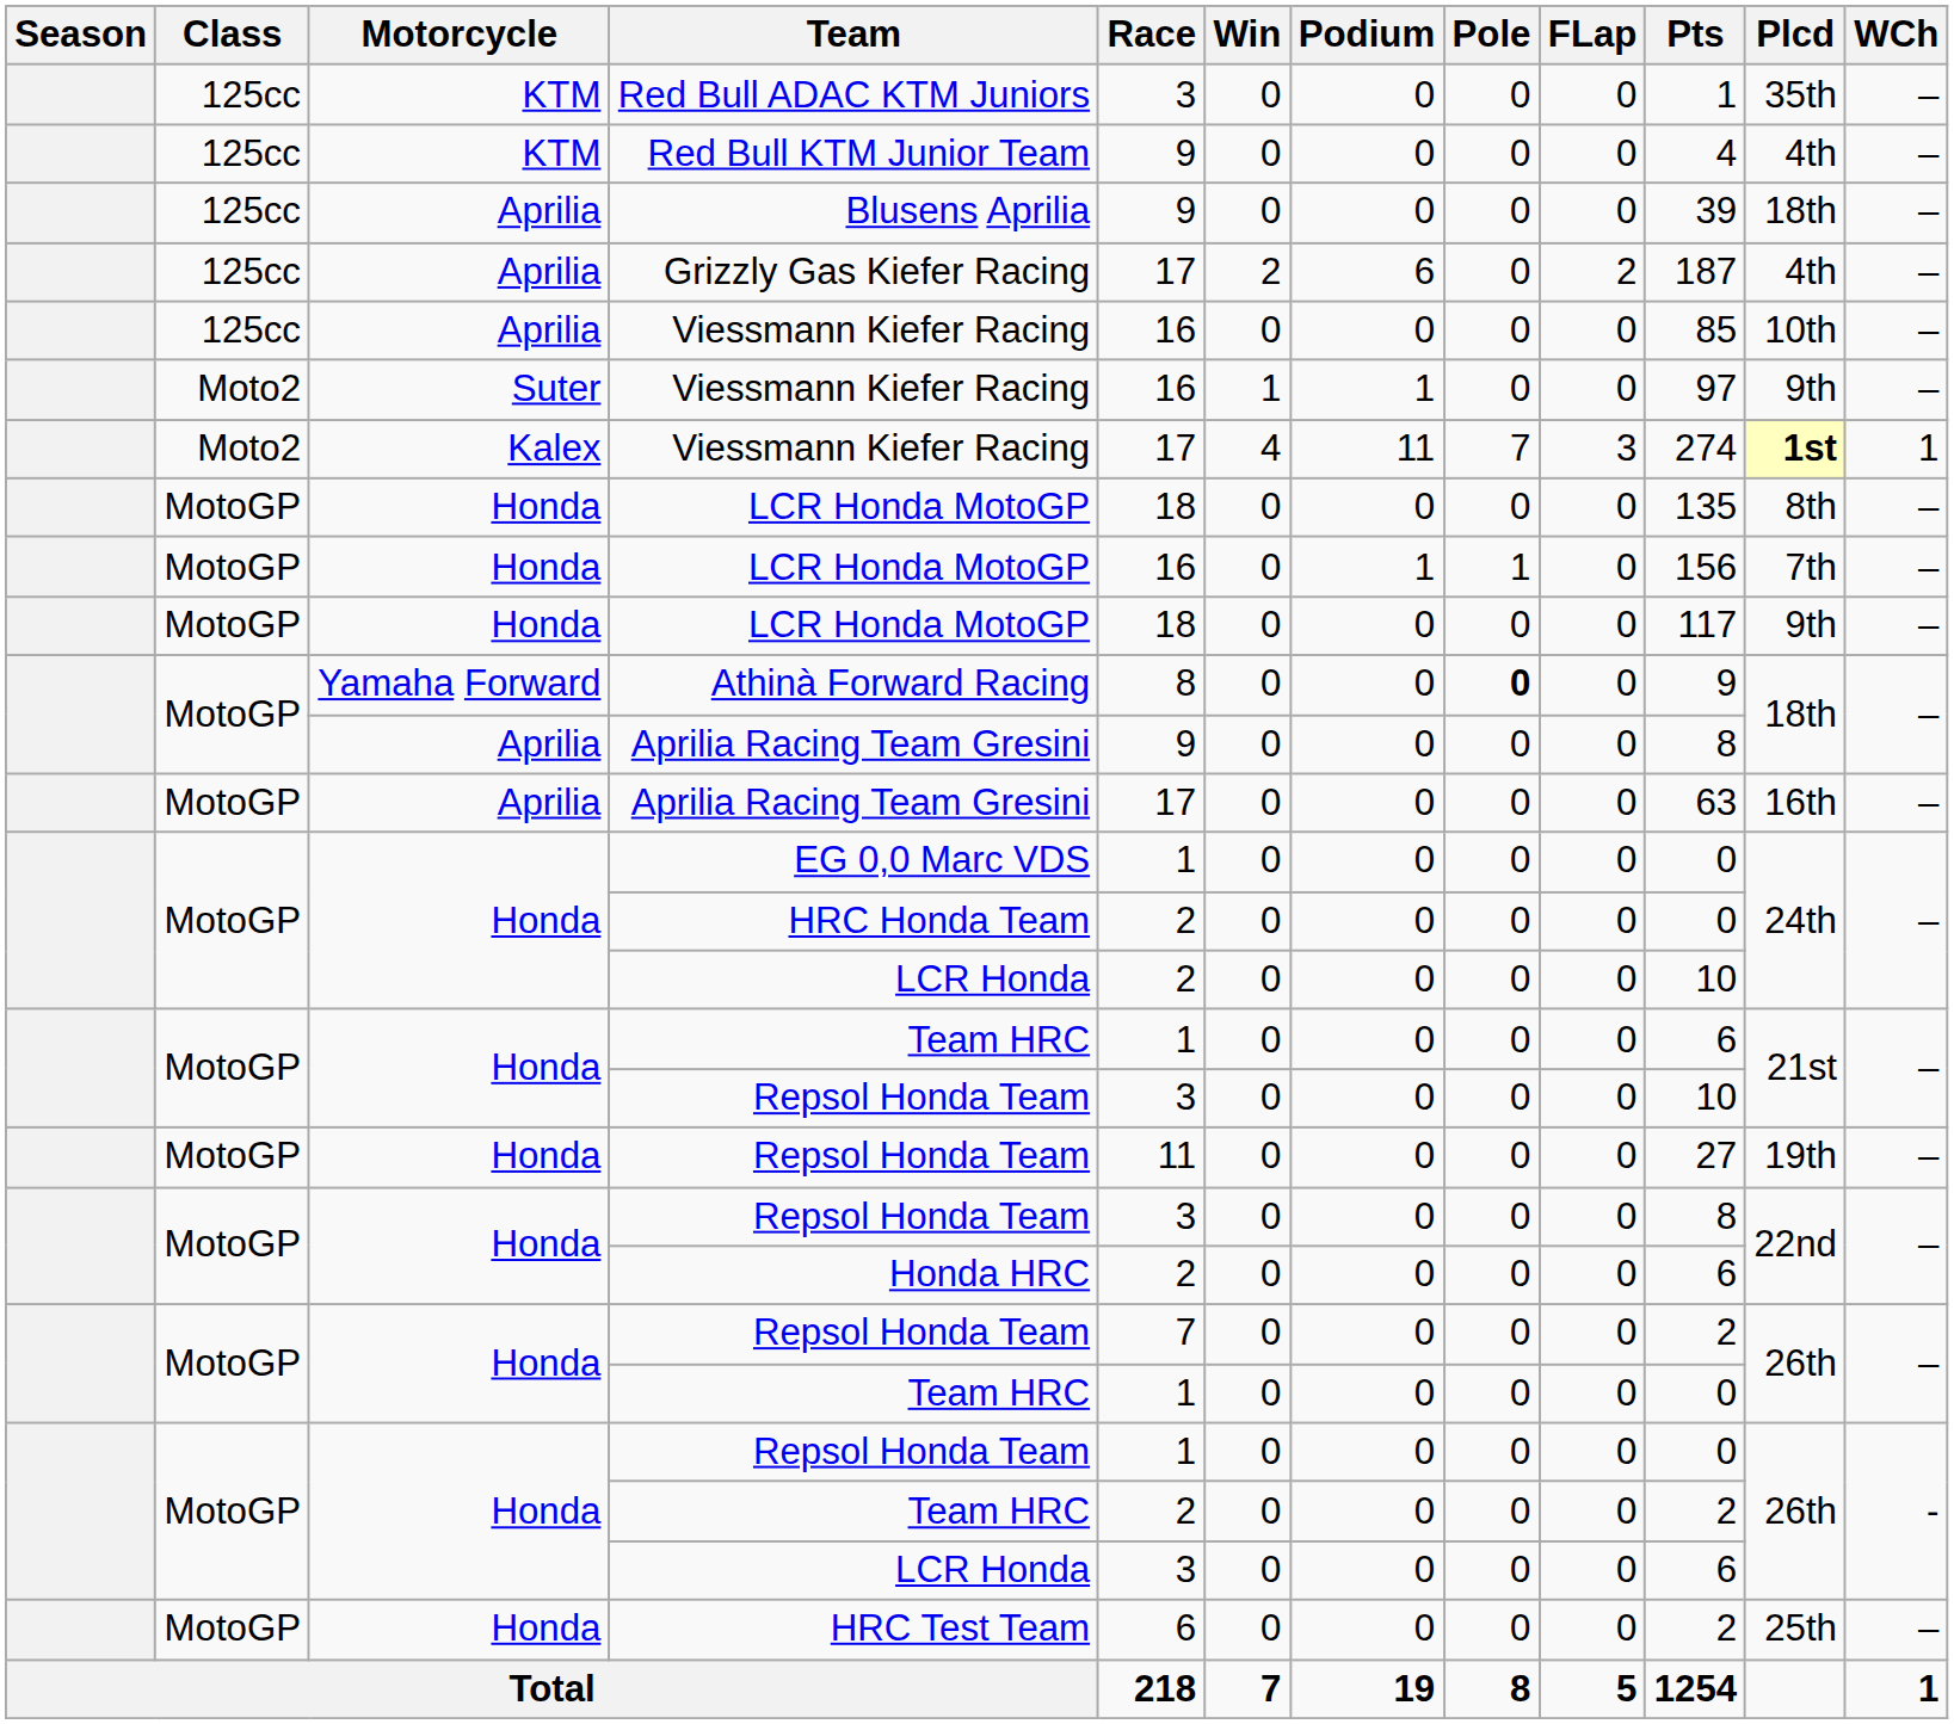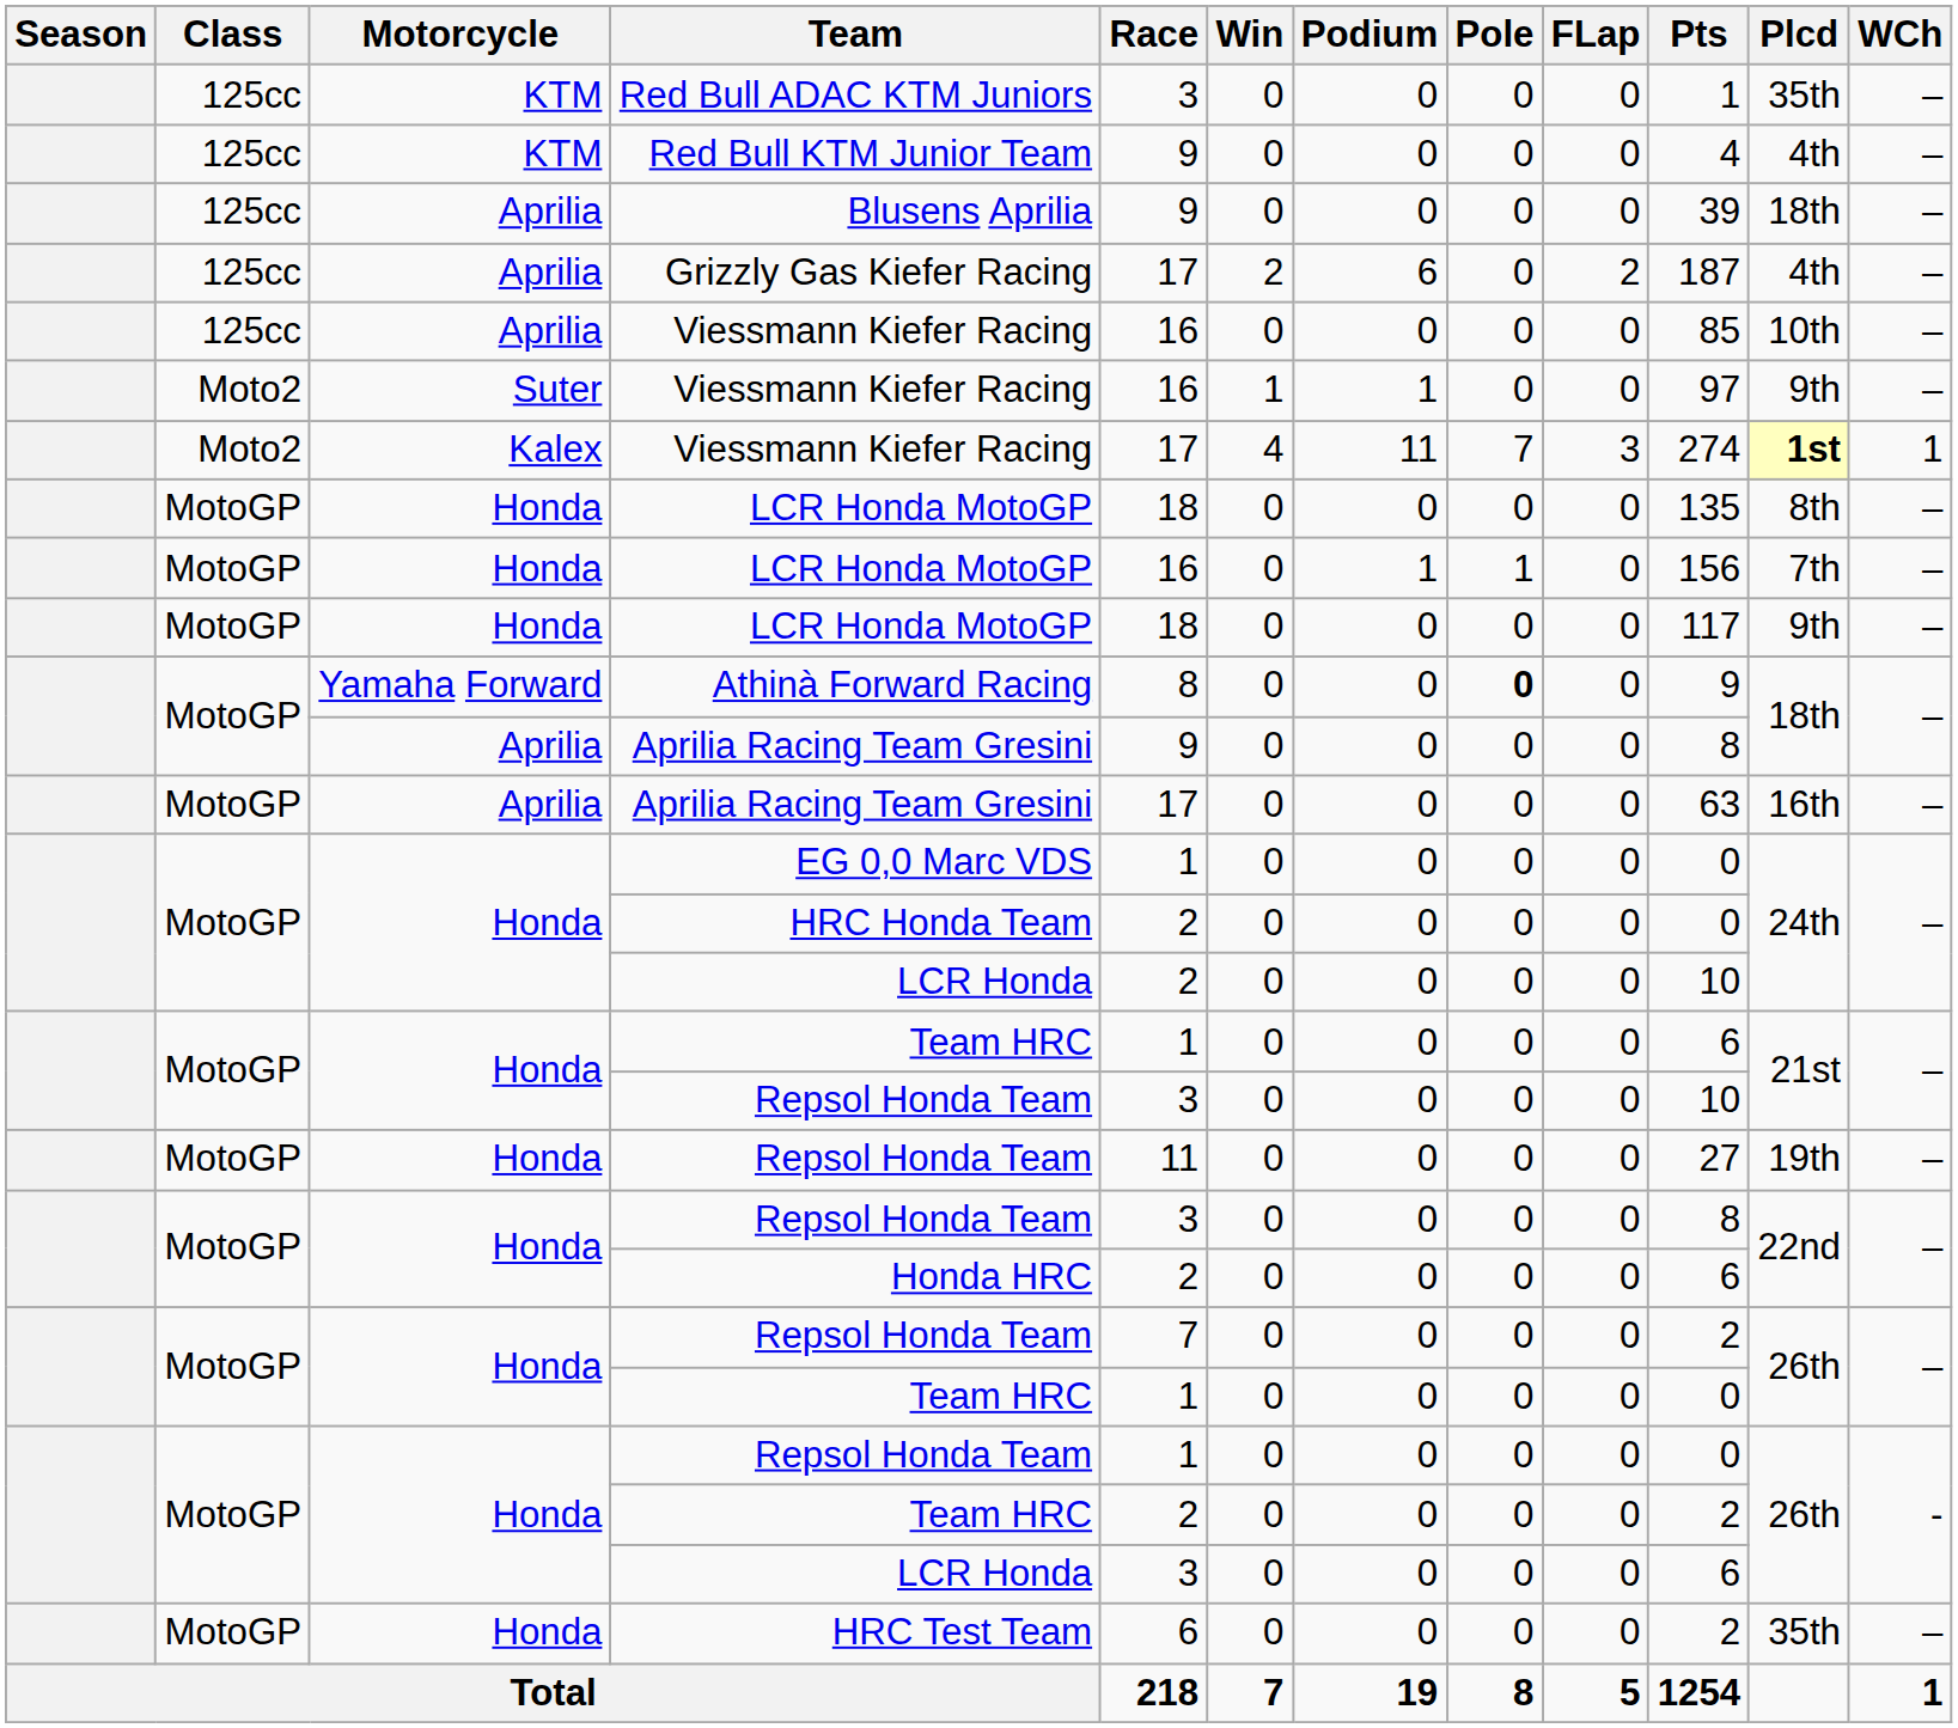 <table class="wikitable" style=text-align:right>
 <tr>
 <th>Season</th>
 <th>Class</th>
 <th>Motorcycle</th>
 <th>Team</th>
 <th>Race</th>
 <th>Win</th>
 <th>Podium</th>
 <th>Pole</th>
 <th>FLap</th>
 <th>Pts</th>
 <th>Plcd</th>
 <th>WCh</th>
 </tr>
 <tr>
 <th></th>
 <td>125cc</td>
 <td><a href='#'>KTM</a></td>
 <td><a href='#'>Red Bull ADAC KTM Juniors</a></td>
 <td>3</td>
 <td>0</td>
 <td>0</td>
 <td>0</td>
 <td>0</td>
 <td>1</td>
 <td>35th</td>
 <td>–</td>
 </tr>
 <tr>
 <th></th>
 <td>125cc</td>
 <td><a href='#'>KTM</a></td>
 <td><a href='#'>Red Bull KTM Junior Team</a></td>
 <td>9</td>
 <td>0</td>
 <td>0</td>
 <td>0</td>
 <td>0</td>
 <td>4</td>
 <td>4th</td>
 <td>–</td>
 </tr>
 <tr>
 <th></th>
 <td>125cc</td>
 <td><a href='#'>Aprilia</a></td>
 <td><a href='#'>Blusens</a> <a href='#'>Aprilia</a></td>
 <td>9</td>
 <td>0</td>
 <td>0</td>
 <td>0</td>
 <td>0</td>
 <td>39</td>
 <td>18th</td>
 <td>–</td>
 </tr>
 <tr>
 <th></th>
 <td>125cc</td>
 <td><a href='#'>Aprilia</a></td>
 <td>Grizzly Gas Kiefer Racing</td>
 <td>17</td>
 <td>2</td>
 <td>6</td>
 <td>0</td>
 <td>2</td>
 <td>187</td>
 <td>4th</td>
 <td>–</td>
 </tr>
 <tr>
 <th></th>
 <td>125cc</td>
 <td><a href='#'>Aprilia</a></td>
 <td>Viessmann Kiefer Racing</td>
 <td>16</td>
 <td>0</td>
 <td>0</td>
 <td>0</td>
 <td>0</td>
 <td>85</td>
 <td>10th</td>
 <td>–</td>
 </tr>
 <tr>
 <th></th>
 <td>Moto2</td>
 <td><a href='#'>Suter</a></td>
 <td>Viessmann Kiefer Racing</td>
 <td>16</td>
 <td>1</td>
 <td>1</td>
 <td>0</td>
 <td>0</td>
 <td>97</td>
 <td>9th</td>
 <td>–</td>
 </tr>
 <tr>
 <th></th>
 <td>Moto2</td>
 <td><a href='#'>Kalex</a></td>
 <td>Viessmann Kiefer Racing</td>
 <td>17</td>
 <td>4</td>
 <td>11</td>
 <td>7</td>
 <td>3</td>
 <td>274</td>
 <td style="background:#ffffbf;"><strong>1st</strong></td>
 <td>1</td>
 </tr>
 <tr>
 <th></th>
 <td>MotoGP</td>
 <td><a href='#'>Honda</a></td>
 <td><a href='#'>LCR Honda MotoGP</a></td>
 <td>18</td>
 <td>0</td>
 <td>0</td>
 <td>0</td>
 <td>0</td>
 <td>135</td>
 <td>8th</td>
 <td>–</td>
 </tr>
 <tr>
 <th></th>
 <td>MotoGP</td>
 <td><a href='#'>Honda</a></td>
 <td><a href='#'>LCR Honda MotoGP</a></td>
 <td>16</td>
 <td>0</td>
 <td>1</td>
 <td>1</td>
 <td>0</td>
 <td>156</td>
 <td>7th</td>
 <td>–</td>
 </tr>
 <tr>
 <th></th>
 <td>MotoGP</td>
 <td><a href='#'>Honda</a></td>
 <td><a href='#'>LCR Honda MotoGP</a></td>
 <td>18</td>
 <td>0</td>
 <td>0</td>
 <td>0</td>
 <td>0</td>
 <td>117</td>
 <td>9th</td>
 <td>–</td>
 </tr>
 <tr>
 <th rowspan=2></th>
 <td rowspan=2>MotoGP</td>
 <td><a href='#'>Yamaha</a> <a href='#'>Forward</a></td>
 <td><a href='#'>Athinà Forward Racing</a></td>
 <td>8</td>
 <td>0</td>
 <td>0</td>
 <td><strong>0</strong></td>
 <td>0</td>
 <td>9</td>
 <td rowspan=2>18th</td>
 <td rowspan=2>–</td>
 </tr>
 <tr>
 <td><a href='#'>Aprilia</a></td>
 <td><a href='#'>Aprilia Racing Team Gresini</a></td>
 <td>9</td>
 <td>0</td>
 <td>0</td>
 <td>0</td>
 <td>0</td>
 <td>8</td>
 </tr>
 <tr>
 <th></th>
 <td>MotoGP</td>
 <td><a href='#'>Aprilia</a></td>
 <td><a href='#'>Aprilia Racing Team Gresini</a></td>
 <td>17</td>
 <td>0</td>
 <td>0</td>
 <td>0</td>
 <td>0</td>
 <td>63</td>
 <td>16th</td>
 <td>–</td>
 </tr>
 <tr>
 <th rowspan=3></th>
 <td rowspan=3>MotoGP</td>
 <td rowspan=3><a href='#'>Honda</a></td>
 <td><a href='#'>EG 0,0 Marc VDS</a></td>
 <td>1</td>
 <td>0</td>
 <td>0</td>
 <td>0</td>
 <td>0</td>
 <td>0</td>
 <td rowspan=3>24th</td>
 <td rowspan=3>–</td>
 </tr>
 <tr>
 <td><a href='#'>HRC Honda Team</a></td>
 <td>2</td>
 <td>0</td>
 <td>0</td>
 <td>0</td>
 <td>0</td>
 <td>0</td>
 </tr>
 <tr>
 <td><a href='#'>LCR Honda</a></td>
 <td>2</td>
 <td>0</td>
 <td>0</td>
 <td>0</td>
 <td>0</td>
 <td>10</td>
 </tr>
 <tr>
 <th rowspan=2></th>
 <td rowspan=2>MotoGP</td>
 <td rowspan=2><a href='#'>Honda</a></td>
 <td><a href='#'>Team HRC</a></td>
 <td>1</td>
 <td>0</td>
 <td>0</td>
 <td>0</td>
 <td>0</td>
 <td>6</td>
 <td rowspan=2>21st</td>
 <td rowspan=2>–</td>
 </tr>
 <tr>
 <td><a href='#'>Repsol Honda Team</a></td>
 <td>3</td>
 <td>0</td>
 <td>0</td>
 <td>0</td>
 <td>0</td>
 <td>10</td>
 </tr>
 <tr>
 <th></th>
 <td>MotoGP</td>
 <td><a href='#'>Honda</a></td>
 <td><a href='#'>Repsol Honda Team</a></td>
 <td>11</td>
 <td>0</td>
 <td>0</td>
 <td>0</td>
 <td>0</td>
 <td>27</td>
 <td>19th</td>
 <td>–</td>
 </tr>
 <tr>
 <th rowspan=2></th>
 <td rowspan=2>MotoGP</td>
 <td rowspan=2><a href='#'>Honda</a></td>
 <td><a href='#'>Repsol Honda Team</a></td>
 <td>3</td>
 <td>0</td>
 <td>0</td>
 <td>0</td>
 <td>0</td>
 <td>8</td>
 <td rowspan=2>22nd</td>
 <td rowspan=2>–</td>
 </tr>
 <tr>
 <td><a href='#'>Honda HRC</a></td>
 <td>2</td>
 <td>0</td>
 <td>0</td>
 <td>0</td>
 <td>0</td>
 <td>6</td>
 </tr>
 <tr>
 <th rowspan=2></th>
 <td rowspan=2>MotoGP</td>
 <td rowspan=2><a href='#'>Honda</a></td>
 <td><a href='#'>Repsol Honda Team</a></td>
 <td>7</td>
 <td>0</td>
 <td>0</td>
 <td>0</td>
 <td>0</td>
 <td>2</td>
 <td rowspan=2>26th</td>
 <td rowspan=2>–</td>
 </tr>
 <tr>
 <td><a href='#'>Team HRC</a></td>
 <td>1</td>
 <td>0</td>
 <td>0</td>
 <td>0</td>
 <td>0</td>
 <td>0</td>
 </tr>
 <tr>
 <th rowspan=3></th>
 <td rowspan=3>MotoGP</td>
 <td rowspan=3><a href='#'>Honda</a></td>
 <td><a href='#'>Repsol Honda Team</a></td>
 <td>1</td>
 <td>0</td>
 <td>0</td>
 <td>0</td>
 <td>0</td>
 <td>0</td>
 <td rowspan=3>26th</td>
 <td rowspan=3>-</td>
 </tr>
 <tr>
 <td><a href='#'>Team HRC</a></td>
 <td>2</td>
 <td>0</td>
 <td>0</td>
 <td>0</td>
 <td>0</td>
 <td>2</td>
 </tr>
 <tr>
 <td><a href='#'>LCR Honda</a></td>
 <td>3</td>
 <td>0</td>
 <td>0</td>
 <td>0</td>
 <td>0</td>
 <td>6</td>
 </tr>
 <tr>
 <th></th>
 <td>MotoGP</td>
 <td><a href='#'>Honda</a></td>
 <td><a href='#'>HRC Test Team</a></td>
 <td>6</td>
 <td>0</td>
 <td>0</td>
 <td>0</td>
 <td>0</td>
 <td>2</td>
-<td>25th</td>
+<td>35th</td>
 <td>–</td>
 </tr>
 <tr>
 <th colspan=4>Total</th>
 <td><strong>218</strong></td>
 <td><strong>7</strong></td>
 <td><strong>19</strong></td>
 <td><strong>8</strong></td>
 <td><strong>5</strong></td>
 <td><strong>1254</strong></td>
 <td></td>
 <td><strong>1</strong></td>
 </tr>
 </table>
